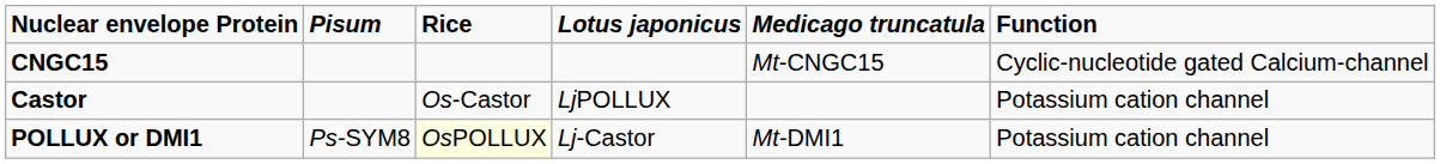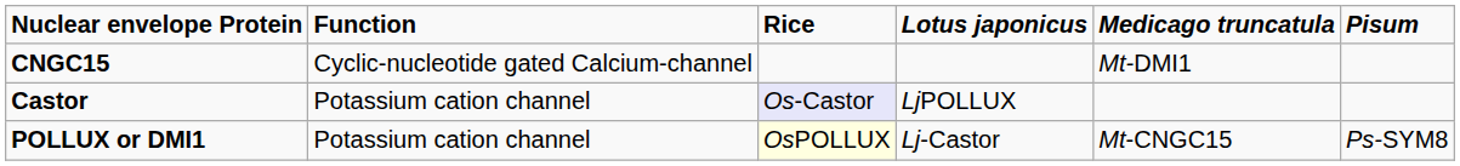 <table class="wikitable">
 <tr>
 <td><strong>Nuclear envelope Protein</strong></td>
-<td><strong><em>Pisum</em></strong></td>
+<td><strong>Function</strong></td>
 <td><strong>Rice</strong></td>
 <td><strong><em>Lotus japonicus</em></strong></td>
 <td><strong><em>Medicago truncatula</em></strong></td>
-<td><strong>Function</strong></td>
+<td><strong><em>Pisum</em></strong></td>
 </tr>
 <tr>
 <td><strong>CNGC15</strong></td>
+<td>Cyclic-nucleotide gated Calcium-channel</td>
 <td></td>
 <td></td>
+<td><em>Mt-</em>DMI1</td>
 <td></td>
-<td><em>Mt</em>-CNGC15</td>
-<td>Cyclic-nucleotide gated Calcium-channel</td>
 </tr>
 <tr>
 <td><strong>Castor</strong></td>
-<td></td>
-<td><em>Os</em>-Castor</td>
+<td>Potassium cation channel</td>
+<td style="background: lavender;"><em>Os</em>-Castor</td>
 <td><em>Lj</em>POLLUX</td>
 <td></td>
-<td>Potassium cation channel</td>
+<td></td>
 </tr>
 <tr>
 <td><strong>POLLUX or DMI1</strong></td>
-<td><em>Ps-</em>SYM8</td>
+<td>Potassium cation channel</td>
 <td style="background: lightyellow;"><em>Os</em>POLLUX</td>
 <td><em>Lj</em>-Castor</td>
-<td><em>Mt-</em>DMI1</td>
-<td>Potassium cation channel</td>
+<td><em>Mt</em>-CNGC15</td>
+<td><em>Ps-</em>SYM8</td>
 </tr>
 </table>
